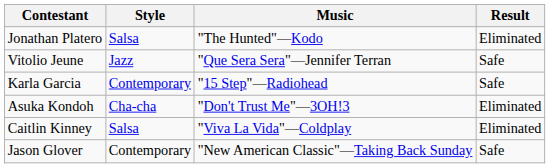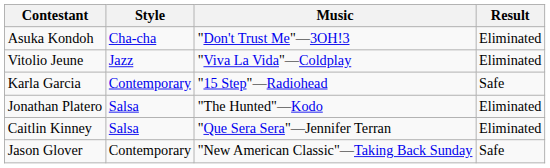 <table class="wikitable">
 <tr>
 <th>Contestant</th>
 <th>Style</th>
 <th>Music</th>
 <th>Result</th>
 </tr>
 <tr>
-<td>Jonathan Platero</td>
-<td><a href='#'>Salsa</a></td>
-<td>"The Hunted"—<a href='#'>Kodo</a></td>
+<td>Asuka Kondoh</td>
+<td><a href='#'>Cha-cha</a></td>
+<td>"<a href='#'>Don't Trust Me</a>"—<a href='#'>3OH!3</a></td>
 <td>Eliminated</td>
 </tr>
 <tr>
 <td>Vitolio Jeune</td>
 <td><a href='#'>Jazz</a></td>
-<td>"<a href='#'>Que Sera Sera</a>"—Jennifer Terran</td>
-<td>Safe</td>
+<td>"<a href='#'>Viva La Vida</a>"—<a href='#'>Coldplay</a></td>
+<td>Eliminated</td>
 </tr>
 <tr>
 <td>Karla Garcia</td>
 <td><a href='#'>Contemporary</a></td>
 <td>"<a href='#'>15 Step</a>"—<a href='#'>Radiohead</a></td>
 <td>Safe</td>
 </tr>
 <tr>
-<td>Asuka Kondoh</td>
-<td><a href='#'>Cha-cha</a></td>
-<td>"<a href='#'>Don't Trust Me</a>"—<a href='#'>3OH!3</a></td>
+<td>Jonathan Platero</td>
+<td><a href='#'>Salsa</a></td>
+<td>"The Hunted"—<a href='#'>Kodo</a></td>
 <td>Eliminated</td>
 </tr>
 <tr>
 <td>Caitlin Kinney</td>
 <td><a href='#'>Salsa</a></td>
-<td>"<a href='#'>Viva La Vida</a>"—<a href='#'>Coldplay</a></td>
+<td>"<a href='#'>Que Sera Sera</a>"—Jennifer Terran</td>
 <td>Eliminated</td>
 </tr>
 <tr>
 <td>Jason Glover</td>
 <td>Contemporary</td>
 <td>"New American Classic"—<a href='#'>Taking Back Sunday</a></td>
 <td>Safe</td>
 </tr>
 </table>
